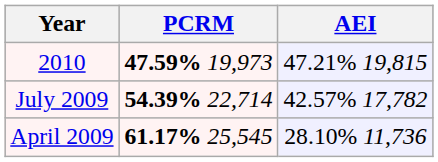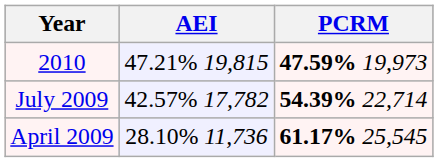 <table class="wikitable" style="float:right; font-size:100%; margin: 1em 1em 1em 1em;">
 <tr style="background:lightgrey;">
 <th>Year</th>
+<th><a href='#'>AEI</a></th>
 <th><a href='#'>PCRM</a></th>
-<th><a href='#'>AEI</a></th>
 </tr>
 <tr>
 <td style="text-align:center; background:#fff3f3;"><a href='#'>2010</a></td>
+<td style="text-align:center; background:#f0f0ff;">47.21% <em>19,815</em></td>
 <td style="text-align:center; background:#fff3f3;"><strong>47.59%</strong> <em>19,973</em></td>
-<td style="text-align:center; background:#f0f0ff;">47.21% <em>19,815</em></td>
 </tr>
 <tr>
 <td style="text-align:center; background:#fff3f3;"><a href='#'>July 2009</a></td>
+<td style="text-align:center; background:#f0f0ff;">42.57% <em>17,782</em></td>
 <td style="text-align:center; background:#fff3f3;"><strong>54.39%</strong> <em>22,714</em></td>
-<td style="text-align:center; background:#f0f0ff;">42.57% <em>17,782</em></td>
 </tr>
 <tr>
 <td style="text-align:center; background:#fff3f3;"><a href='#'>April 2009</a></td>
+<td style="text-align:center; background:#f0f0ff;">28.10% <em>11,736</em></td>
 <td style="text-align:center; background:#fff3f3;"><strong>61.17%</strong> <em>25,545</em></td>
-<td style="text-align:center; background:#f0f0ff;">28.10% <em>11,736</em></td>
 </tr>
 </table>
